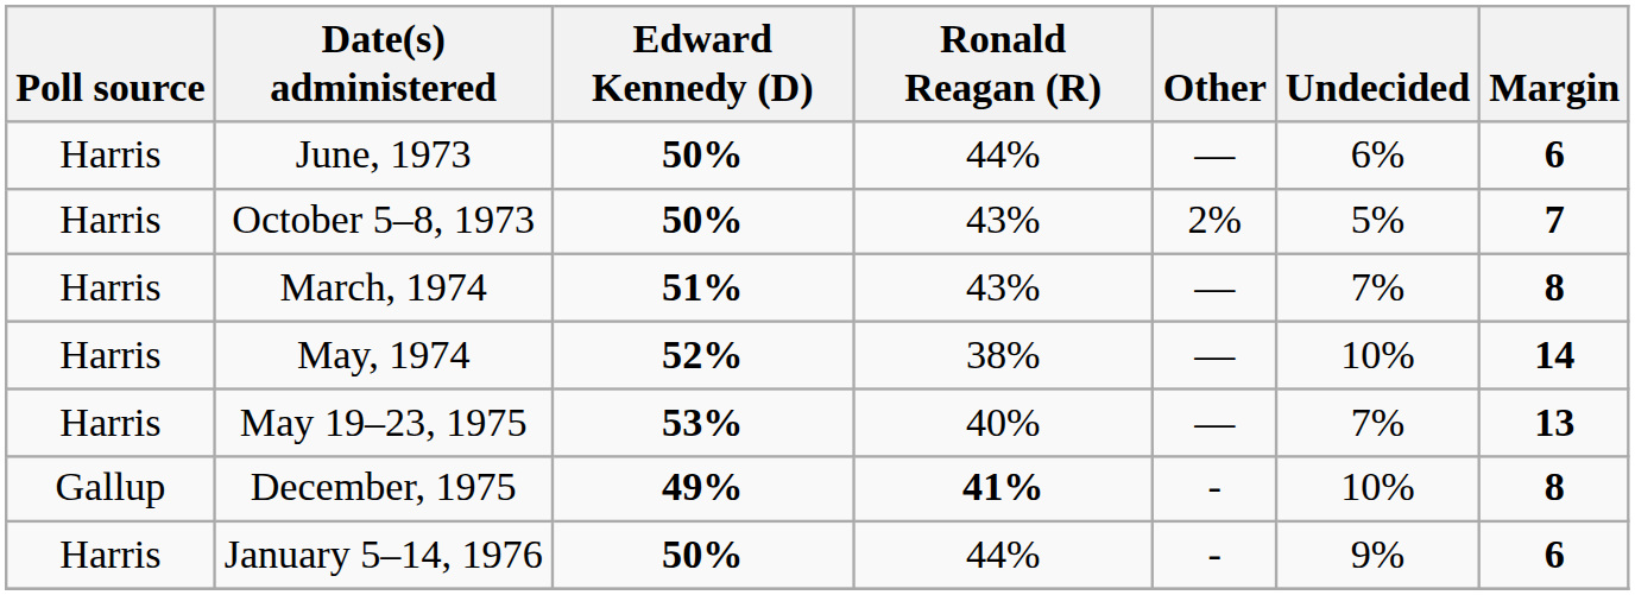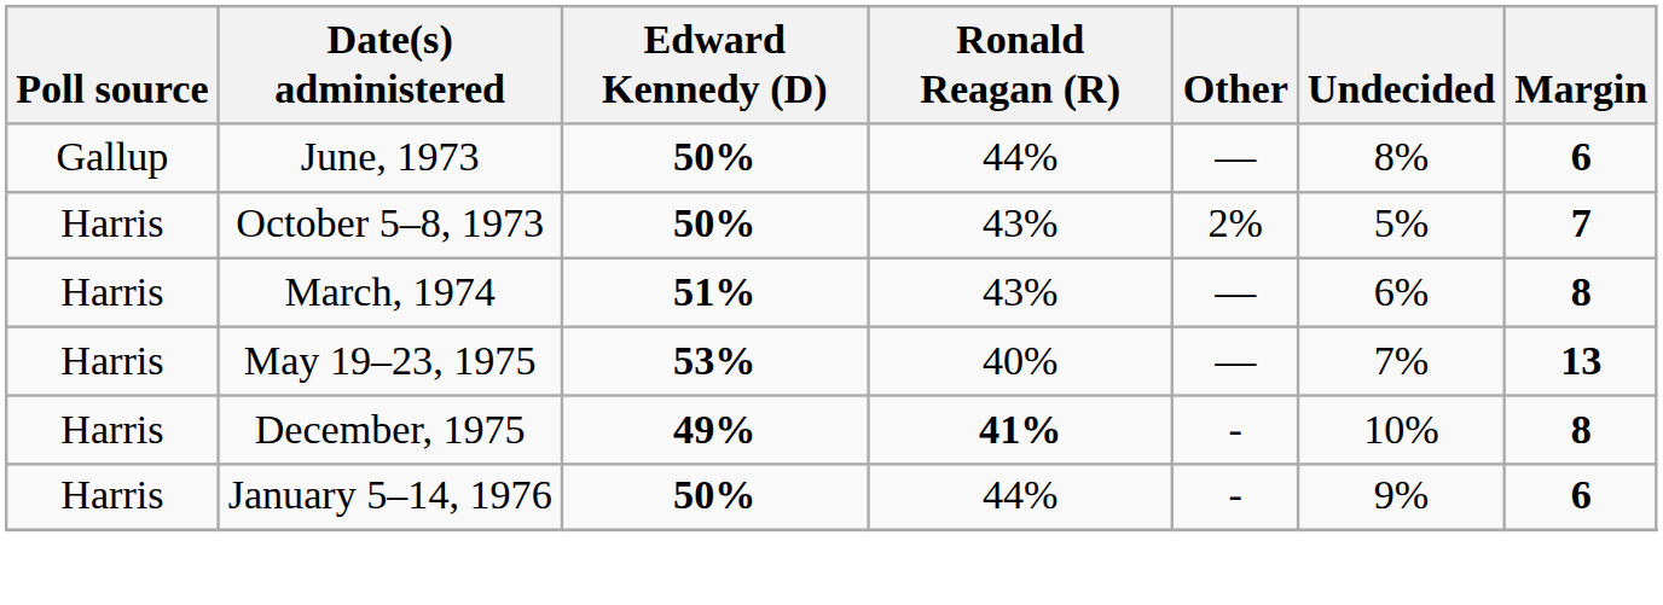 <table class="wikitable sortable" style="text-align:center;font-size:90%;line-height:17px">
 <tr valign= bottom>
 <th>Poll source</th>
 <th>Date(s)<br>administered</th>
 <th class="unsortable" style="width:100px;">Edward<br>Kennedy (D)</th>
 <th class="unsortable" style="width:100px;">Ronald<br>Reagan (R)</th>
 <th class="unsortable">Other</th>
 <th class="unsortable">Undecided</th>
 <th>Margin</th>
 </tr>
 <tr>
-<td align="center">Harris</td>
+<td align="center">Gallup</td>
 <td>June, 1973</td>
 <td><strong>50%</strong></td>
 <td align="center">44%</td>
 <td align="center">—</td>
-<td align="center">6%</td>
+<td align="center">8%</td>
 <td><strong>6</strong></td>
 </tr>
 <tr>
 <td align="center">Harris</td>
 <td>October 5–8, 1973</td>
 <td><strong>50%</strong></td>
 <td align="center">43%</td>
 <td align="center">2%</td>
 <td align="center">5%</td>
 <td><strong>7</strong></td>
 </tr>
 <tr>
 <td align="center">Harris</td>
 <td>March, 1974</td>
 <td><strong>51%</strong></td>
 <td align="center">43%</td>
 <td align="center">—</td>
-<td align="center">7%</td>
+<td align="center">6%</td>
 <td><strong>8</strong></td>
-</tr>
-<tr>
-<td align="center">Harris</td>
-<td>May, 1974</td>
-<td><strong>52%</strong></td>
-<td align="center">38%</td>
-<td align="center">—</td>
-<td align="center">10%</td>
-<td><strong>14</strong></td>
 </tr>
 <tr>
 <td align="center">Harris</td>
 <td>May 19–23, 1975</td>
 <td><strong>53%</strong></td>
 <td align="center">40%</td>
 <td align="center">—</td>
 <td align="center">7%</td>
 <td><strong>13</strong></td>
 </tr>
 <tr>
-<td align="center">Gallup</td>
+<td align="center">Harris</td>
 <td>December, 1975</td>
 <td><strong>49%</strong></td>
 <td align="center"><strong>41%</strong></td>
 <td align="center">-</td>
 <td align="center">10%</td>
 <td><strong>8</strong></td>
 </tr>
 <tr>
 <td align="center">Harris</td>
 <td>January 5–14, 1976</td>
 <td><strong>50%</strong></td>
 <td align="center">44%</td>
 <td align="center">-</td>
 <td align="center">9%</td>
 <td><strong>6</strong></td>
 </tr>
 <tr>
 </tr>
 </table>
